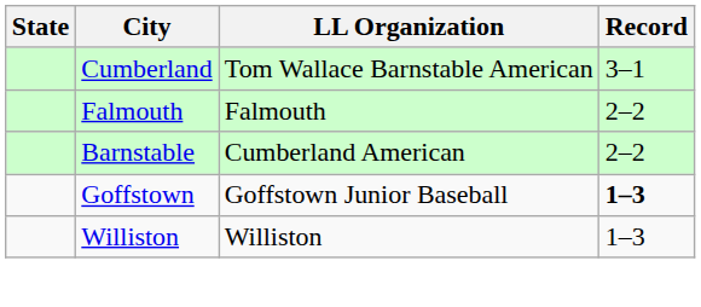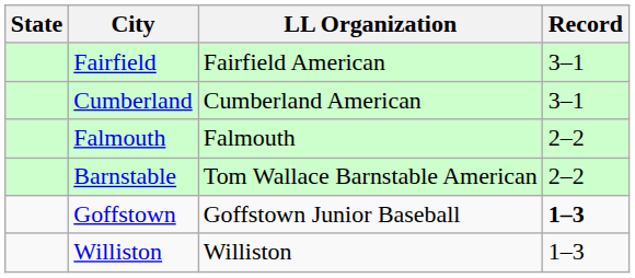 <table class="wikitable">
 <tr>
 <th>State</th>
 <th>City</th>
 <th>LL Organization</th>
 <th>Record</th>
 </tr>
 <tr bgcolor="ccffcc">
 <td><strong></strong></td>
+<td><a href='#'>Fairfield</a></td>
+<td>Fairfield American</td>
+<td>3–1</td>
+</tr>
+<tr bgcolor="ccffcc">
+<td><strong></strong></td>
 <td><a href='#'>Cumberland</a></td>
-<td>Tom Wallace Barnstable American</td>
+<td>Cumberland American</td>
 <td>3–1</td>
 </tr>
 <tr bgcolor="ccffcc">
 <td><strong></strong></td>
 <td><a href='#'>Falmouth</a></td>
 <td>Falmouth</td>
 <td>2–2</td>
 </tr>
 <tr bgcolor="ccffcc">
 <td><strong></strong></td>
 <td><a href='#'>Barnstable</a></td>
-<td>Cumberland American</td>
+<td>Tom Wallace Barnstable American</td>
 <td>2–2</td>
 </tr>
 <tr>
 <td><strong></strong></td>
 <td><a href='#'>Goffstown</a></td>
 <td>Goffstown Junior Baseball</td>
 <td><strong>1–3</strong></td>
 </tr>
 <tr>
 <td><strong></strong></td>
 <td><a href='#'>Williston</a></td>
 <td>Williston</td>
 <td>1–3</td>
 </tr>
 </table>
